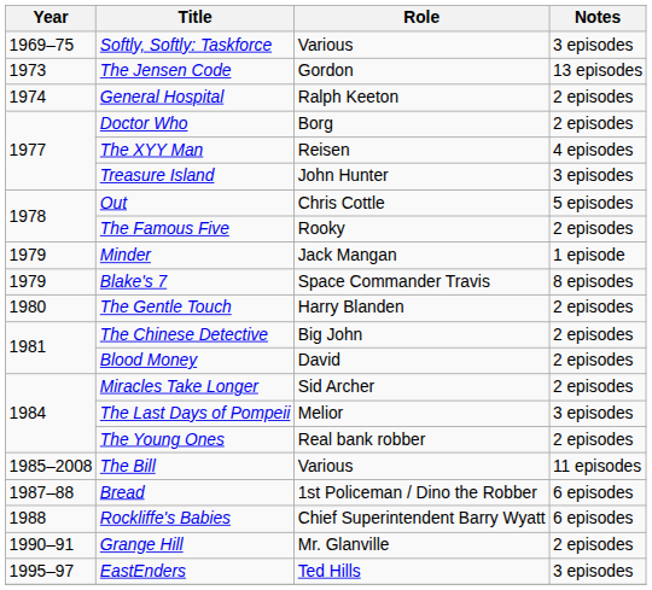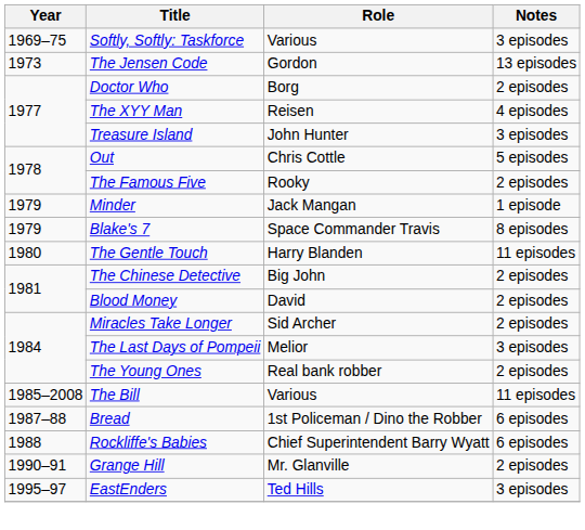 <table class="wikitable sortable">
 <tr>
 <th>Year</th>
 <th>Title</th>
 <th>Role</th>
 <th class="unsortable">Notes</th>
 </tr>
 <tr>
 <td>1969–75</td>
 <td><em><a href='#'>Softly, Softly: Taskforce</a></em></td>
 <td>Various</td>
 <td>3 episodes</td>
 </tr>
 <tr>
 <td>1973</td>
 <td><em><a href='#'>The Jensen Code</a></em></td>
 <td>Gordon</td>
 <td>13 episodes</td>
-</tr>
-<tr>
-<td>1974</td>
-<td><em><a href='#'>General Hospital</a></em></td>
-<td>Ralph Keeton</td>
-<td>2 episodes</td>
 </tr>
 <tr>
 <td rowspan=3>1977</td>
 <td><em><a href='#'>Doctor Who</a></em></td>
 <td>Borg</td>
 <td>2 episodes</td>
 </tr>
 <tr>
 <td><em><a href='#'>The XYY Man</a></em></td>
 <td>Reisen</td>
 <td>4 episodes</td>
 </tr>
 <tr>
 <td><em><a href='#'>Treasure Island</a></em></td>
 <td>John Hunter</td>
 <td>3 episodes</td>
 </tr>
 <tr>
 <td rowspan=2>1978</td>
 <td><em><a href='#'>Out</a></em></td>
 <td>Chris Cottle</td>
 <td>5 episodes</td>
 </tr>
 <tr>
 <td><em><a href='#'>The Famous Five</a></em></td>
 <td>Rooky</td>
 <td>2 episodes</td>
 </tr>
 <tr>
 <td>1979</td>
 <td><em><a href='#'>Minder</a></em></td>
 <td>Jack Mangan</td>
 <td>1 episode</td>
 </tr>
 <tr>
 <td>1979</td>
 <td><em><a href='#'>Blake's 7</a></em></td>
 <td>Space Commander Travis</td>
 <td>8 episodes</td>
 </tr>
 <tr>
 <td>1980</td>
 <td><em><a href='#'>The Gentle Touch</a></em></td>
 <td>Harry Blanden</td>
-<td>2 episodes</td>
+<td>11 episodes</td>
 </tr>
 <tr>
 <td rowspan=2>1981</td>
 <td><em><a href='#'>The Chinese Detective</a></em></td>
 <td>Big John</td>
 <td>2 episodes</td>
 </tr>
 <tr>
 <td><em><a href='#'>Blood Money</a></em></td>
 <td>David</td>
 <td>2 episodes</td>
 </tr>
 <tr>
 <td rowspan=3>1984</td>
 <td><em><a href='#'>Miracles Take Longer</a></em></td>
 <td>Sid Archer</td>
 <td>2 episodes</td>
 </tr>
 <tr>
 <td><em><a href='#'>The Last Days of Pompeii</a></em></td>
 <td>Melior</td>
 <td>3 episodes</td>
 </tr>
 <tr>
 <td><em><a href='#'>The Young Ones</a></em></td>
 <td>Real bank robber</td>
 <td>2 episodes</td>
 </tr>
 <tr>
 <td>1985–2008</td>
 <td><em><a href='#'>The Bill</a></em></td>
 <td>Various</td>
 <td>11 episodes</td>
 </tr>
 <tr>
 <td>1987–88</td>
 <td><em><a href='#'>Bread</a></em></td>
 <td>1st Policeman / Dino the Robber</td>
 <td>6 episodes</td>
 </tr>
 <tr>
 <td>1988</td>
 <td><em><a href='#'>Rockliffe's Babies</a></em></td>
 <td>Chief Superintendent Barry Wyatt</td>
 <td>6 episodes</td>
 </tr>
 <tr>
 <td>1990–91</td>
 <td><em><a href='#'>Grange Hill</a></em></td>
 <td>Mr. Glanville</td>
 <td>2 episodes</td>
 </tr>
 <tr>
 <td>1995–97</td>
 <td><em><a href='#'>EastEnders</a></em></td>
 <td><a href='#'>Ted Hills</a></td>
 <td>3 episodes</td>
 </tr>
 <tr>
 </tr>
 </table>
